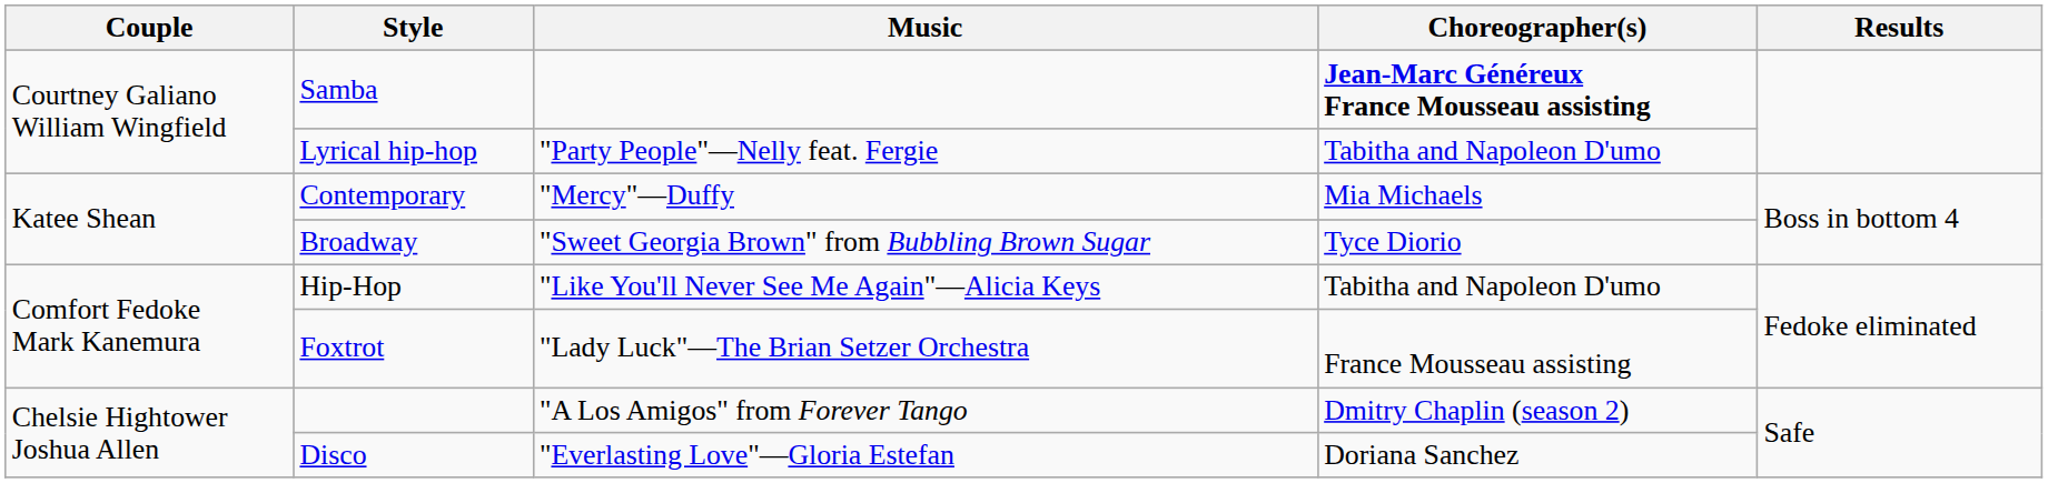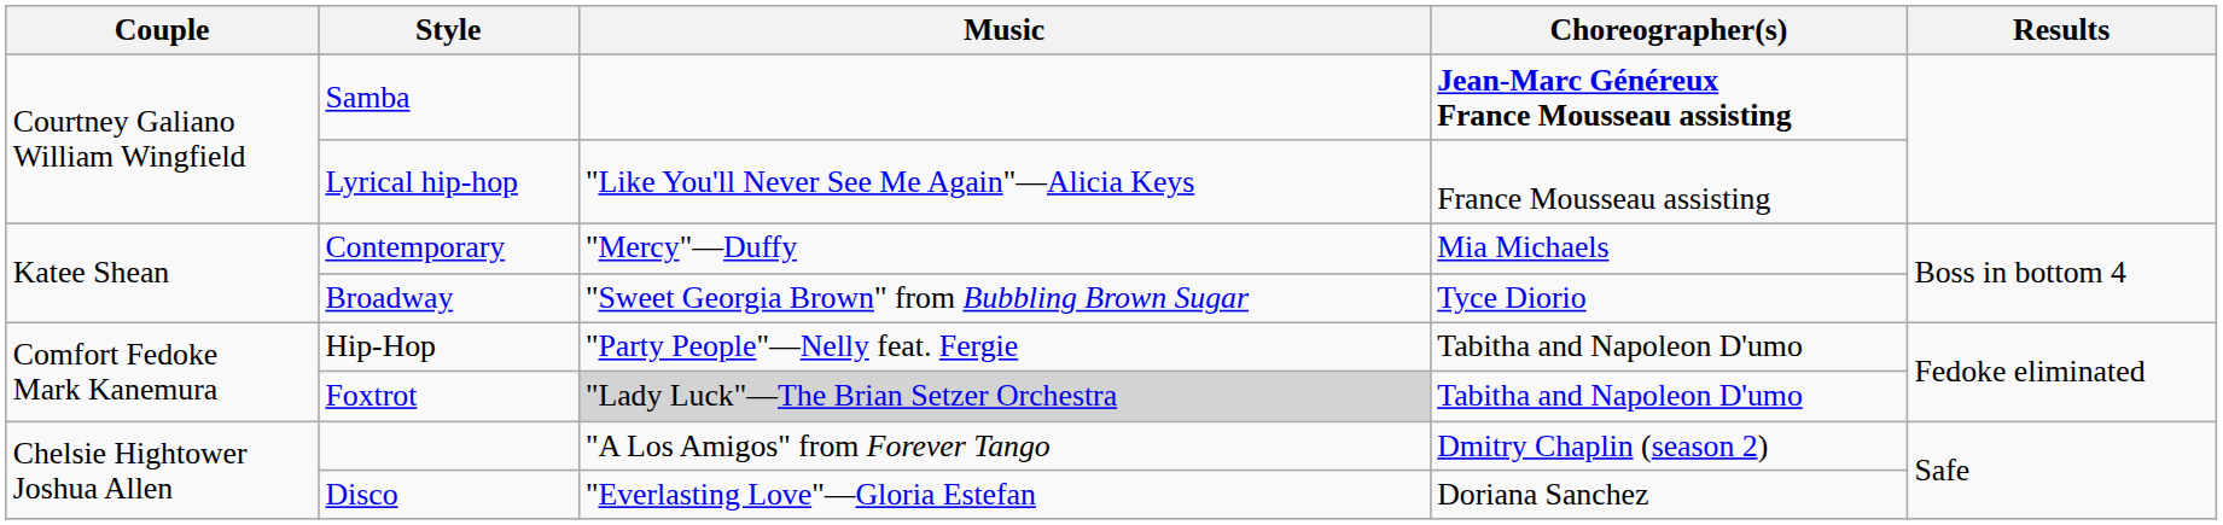 <table class="wikitable" style="width:90%;">
 <tr>
 <th>Couple</th>
 <th>Style</th>
 <th>Music</th>
 <th>Choreographer(s)</th>
 <th>Results</th>
 </tr>
 <tr>
 <td rowspan="2">Courtney Galiano<br>William Wingfield</td>
 <td><a href='#'>Samba</a></td>
 <td></td>
 <td><strong><a href='#'>Jean-Marc Généreux</a><br>France Mousseau assisting</strong></td>
 <td rowspan="2"></td>
 </tr>
 <tr>
 <td><a href='#'>Lyrical hip-hop</a></td>
-<td>"<a href='#'>Party People</a>"—<a href='#'>Nelly</a> feat. <a href='#'>Fergie</a></td>
-<td><a href='#'>Tabitha and Napoleon D'umo</a></td>
+<td>"<a href='#'>Like You'll Never See Me Again</a>"—<a href='#'>Alicia Keys</a></td>
+<td><br>France Mousseau assisting</td>
 </tr>
 <tr>
 <td rowspan="2">Katee Shean<br></td>
 <td><a href='#'>Contemporary</a></td>
 <td>"<a href='#'>Mercy</a>"—<a href='#'>Duffy</a></td>
 <td><a href='#'>Mia Michaels</a></td>
 <td rowspan="2">Boss in bottom 4</td>
 </tr>
 <tr>
 <td><a href='#'>Broadway</a></td>
 <td>"<a href='#'>Sweet Georgia Brown</a>" from <em><a href='#'>Bubbling Brown Sugar</a></em></td>
 <td><a href='#'>Tyce Diorio</a></td>
 </tr>
 <tr>
 <td rowspan="2">Comfort Fedoke<br>Mark Kanemura</td>
 <td>Hip-Hop</td>
-<td>"<a href='#'>Like You'll Never See Me Again</a>"—<a href='#'>Alicia Keys</a></td>
+<td>"<a href='#'>Party People</a>"—<a href='#'>Nelly</a> feat. <a href='#'>Fergie</a></td>
 <td>Tabitha and Napoleon D'umo</td>
 <td rowspan="2">Fedoke eliminated</td>
 </tr>
 <tr>
 <td><a href='#'>Foxtrot</a></td>
-<td>"Lady Luck"—<a href='#'>The Brian Setzer Orchestra</a></td>
-<td><br>France Mousseau assisting</td>
+<td style="background: lightgrey;">"Lady Luck"—<a href='#'>The Brian Setzer Orchestra</a></td>
+<td><a href='#'>Tabitha and Napoleon D'umo</a></td>
 </tr>
 <tr>
 <td rowspan="2">Chelsie Hightower<br>Joshua Allen</td>
 <td></td>
 <td>"A Los Amigos" from <em>Forever Tango</em></td>
 <td><a href='#'>Dmitry Chaplin</a> (<a href='#'>season 2</a>)</td>
 <td rowspan="2">Safe</td>
 </tr>
 <tr>
 <td><a href='#'>Disco</a></td>
 <td>"<a href='#'>Everlasting Love</a>"—<a href='#'>Gloria Estefan</a></td>
 <td>Doriana Sanchez</td>
 </tr>
 </table>
